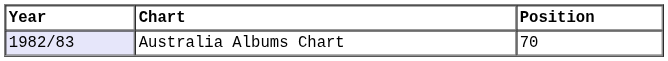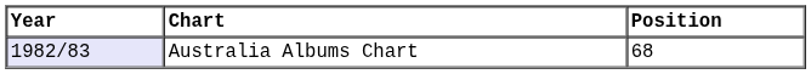 <table border=1 cellspacing=0 cellpadding=2 width="550px">
 <tr>
 <th align="left">Year</th>
 <th align="left">Chart</th>
 <th align="left">Position</th>
 </tr>
 <tr>
 <td style="background: lavender;">1982/83</td>
 <td align="left">Australia Albums Chart</td>
-<td align="centre">70</td>
+<td align="centre">68</td>
 </tr>
 <tr>
 </tr>
 </table>
